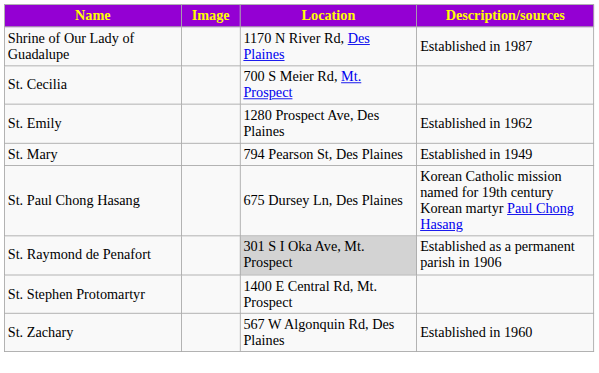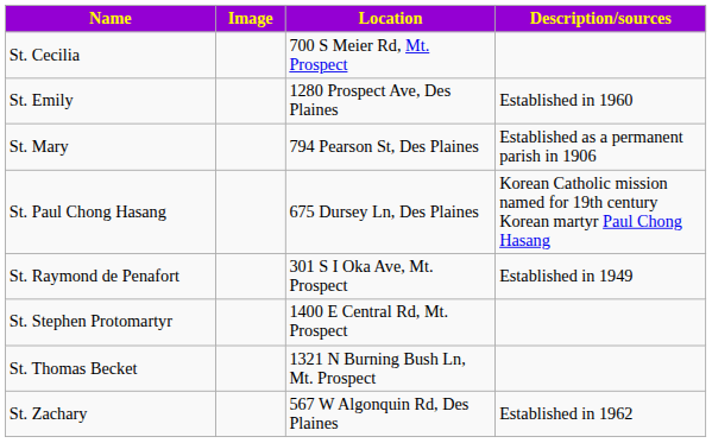 <table class="wikitable sortable" style="width:75%">
 <tr>
 <th style="background:darkviolet; color:yellow;" width="30%"><strong>Name</strong></th>
 <th style="background:darkviolet; color:yellow;" width="10%"><strong>Image</strong></th>
 <th style="background:darkviolet; color:yellow;" width="30%"><strong>Location</strong></th>
 <th style="background:darkviolet; color:yellow;" width="30%"><strong>Description/sources</strong></th>
-</tr>
-<tr>
-<td>Shrine of Our Lady of Guadalupe</td>
-<td></td>
-<td>1170 N River Rd, <a href='#'>Des Plaines</a></td>
-<td>Established in 1987</td>
 </tr>
 <tr>
 <td>St. Cecilia</td>
 <td></td>
 <td>700 S Meier Rd, <a href='#'>Mt. Prospect</a></td>
 <td></td>
 </tr>
 <tr>
 <td>St. Emily</td>
 <td></td>
 <td>1280 Prospect Ave, Des Plaines</td>
-<td>Established in 1962</td>
+<td>Established in 1960</td>
 </tr>
 <tr>
 <td>St. Mary</td>
 <td></td>
 <td>794 Pearson St, Des Plaines</td>
-<td>Established in 1949</td>
+<td>Established as a permanent parish in 1906</td>
 </tr>
 <tr>
 <td>St. Paul Chong Hasang</td>
 <td></td>
 <td>675 Dursey Ln, Des Plaines</td>
 <td>Korean Catholic mission named for 19th century Korean martyr <a href='#'>Paul Chong Hasang</a></td>
 </tr>
 <tr>
 <td>St. Raymond de Penafort</td>
 <td></td>
-<td style="background: lightgrey;">301 S I Oka Ave, Mt. Prospect</td>
-<td>Established as a permanent parish in 1906</td>
+<td>301 S I Oka Ave, Mt. Prospect</td>
+<td>Established in 1949</td>
 </tr>
 <tr>
 <td>St. Stephen Protomartyr</td>
 <td></td>
 <td>1400 E Central Rd, Mt. Prospect</td>
 <td></td>
 </tr>
 <tr>
+<td>St. Thomas Becket</td>
+<td></td>
+<td>1321 N Burning Bush Ln, Mt. Prospect</td>
+<td></td>
+</tr>
+<tr>
 <td>St. Zachary</td>
 <td></td>
 <td>567 W Algonquin Rd, Des Plaines</td>
-<td>Established in 1960</td>
+<td>Established in 1962</td>
 </tr>
 </table>
